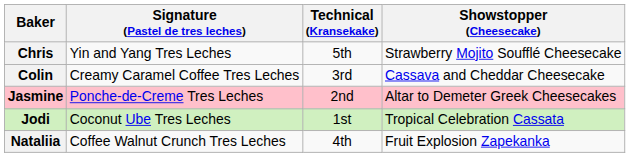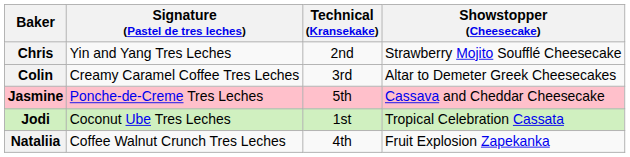 <table class="wikitable sortable" style="text-align:left;">
 <tr>
 <th scope="col">Baker</th>
 <th scope="col" class="unsortable">Signature<br><small>(<a href='#'>Pastel de tres leches</a>)</small></th>
 <th scope="col">Technical<br><small>(<a href='#'>Kransekake</a>)</small></th>
 <th scope="col" class="unsortable">Showstopper<br><small>(<a href='#'>Cheesecake</a>)</small></th>
 </tr>
 <tr>
 <th scope="row">Chris</th>
 <td>Yin and Yang Tres Leches</td>
-<td align="center">5th</td>
+<td align="center">2nd</td>
 <td>Strawberry <a href='#'>Mojito</a> Soufflé Cheesecake</td>
 </tr>
 <tr>
 <th scope="row">Colin</th>
 <td>Creamy Caramel Coffee Tres Leches</td>
 <td align="center">3rd</td>
-<td><a href='#'>Cassava</a> and Cheddar Cheesecake</td>
+<td>Altar to Demeter Greek Cheesecakes</td>
 </tr>
 <tr style="background:pink">
 <th scope="row" style="background:pink">Jasmine</th>
 <td><a href='#'>Ponche-de-Creme</a> Tres Leches</td>
-<td align="center">2nd</td>
-<td>Altar to Demeter Greek Cheesecakes</td>
+<td align="center">5th</td>
+<td><a href='#'>Cassava</a> and Cheddar Cheesecake</td>
 </tr>
 <tr style="background:#d0f0c0;">
 <th scope="row" style="background:#d0f0c0;">Jodi</th>
 <td>Coconut <a href='#'>Ube</a> Tres Leches</td>
 <td align="center">1st</td>
 <td>Tropical Celebration <a href='#'>Cassata</a></td>
 </tr>
 <tr>
 <th scope="row">Nataliia</th>
 <td>Coffee Walnut Crunch Tres Leches</td>
 <td align="center">4th</td>
 <td>Fruit Explosion <a href='#'>Zapekanka</a></td>
 </tr>
 </table>
